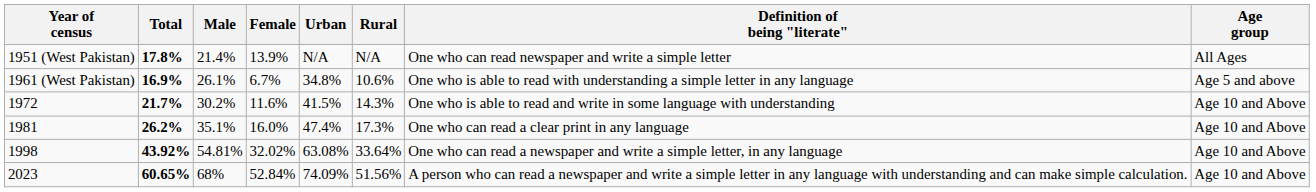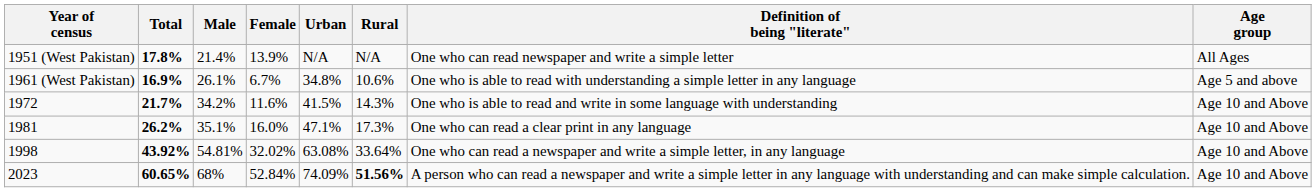 <table class="wikitable sortable static-row-numbers static-row-header-hash">
 <tr>
 <th>Year of<br> census <br></th>
 <th>Total</th>
 <th>Male</th>
 <th>Female</th>
 <th>Urban</th>
 <th>Rural</th>
 <th>Definition of<br>being "literate"</th>
 <th>Age<br>group</th>
 </tr>
 <tr>
 <td>1951 (West Pakistan)</td>
 <td><strong>17.8%</strong></td>
 <td>21.4%</td>
 <td>13.9%</td>
 <td>N/A</td>
 <td>N/A</td>
 <td>One who can read newspaper and write a simple letter</td>
 <td>All Ages</td>
 </tr>
 <tr>
 <td>1961 (West Pakistan)</td>
 <td><strong>16.9%</strong></td>
 <td>26.1%</td>
 <td>6.7%</td>
 <td>34.8%</td>
 <td>10.6%</td>
 <td>One who is able to read with understanding a simple letter in any language</td>
 <td>Age 5 and above</td>
 </tr>
 <tr>
 <td>1972</td>
 <td><strong>21.7%</strong></td>
-<td>30.2%</td>
+<td>34.2%</td>
 <td>11.6%</td>
 <td>41.5%</td>
 <td>14.3%</td>
 <td>One who is able to read and write in some language with understanding</td>
 <td>Age 10 and Above</td>
 </tr>
 <tr>
 <td>1981</td>
 <td><strong>26.2%</strong></td>
 <td>35.1%</td>
 <td>16.0%</td>
-<td>47.4%</td>
+<td>47.1%</td>
 <td>17.3%</td>
 <td>One who can read a clear print in any language</td>
 <td>Age 10 and Above</td>
 </tr>
 <tr>
 <td>1998</td>
 <td><strong>43.92%</strong></td>
 <td>54.81%</td>
 <td>32.02%</td>
 <td>63.08%</td>
 <td>33.64%</td>
 <td>One who can read a newspaper and write a simple letter, in any language</td>
 <td>Age 10 and Above</td>
 </tr>
 <tr>
 <td>2023</td>
 <td><strong>60.65%</strong></td>
 <td>68%</td>
 <td>52.84%</td>
 <td>74.09%</td>
-<td>51.56%</td>
+<td><strong>51.56%</strong></td>
 <td>A person who can read a newspaper and write a simple letter in any language with understanding and can make simple calculation.</td>
 <td>Age 10 and Above</td>
 </tr>
 </table>
